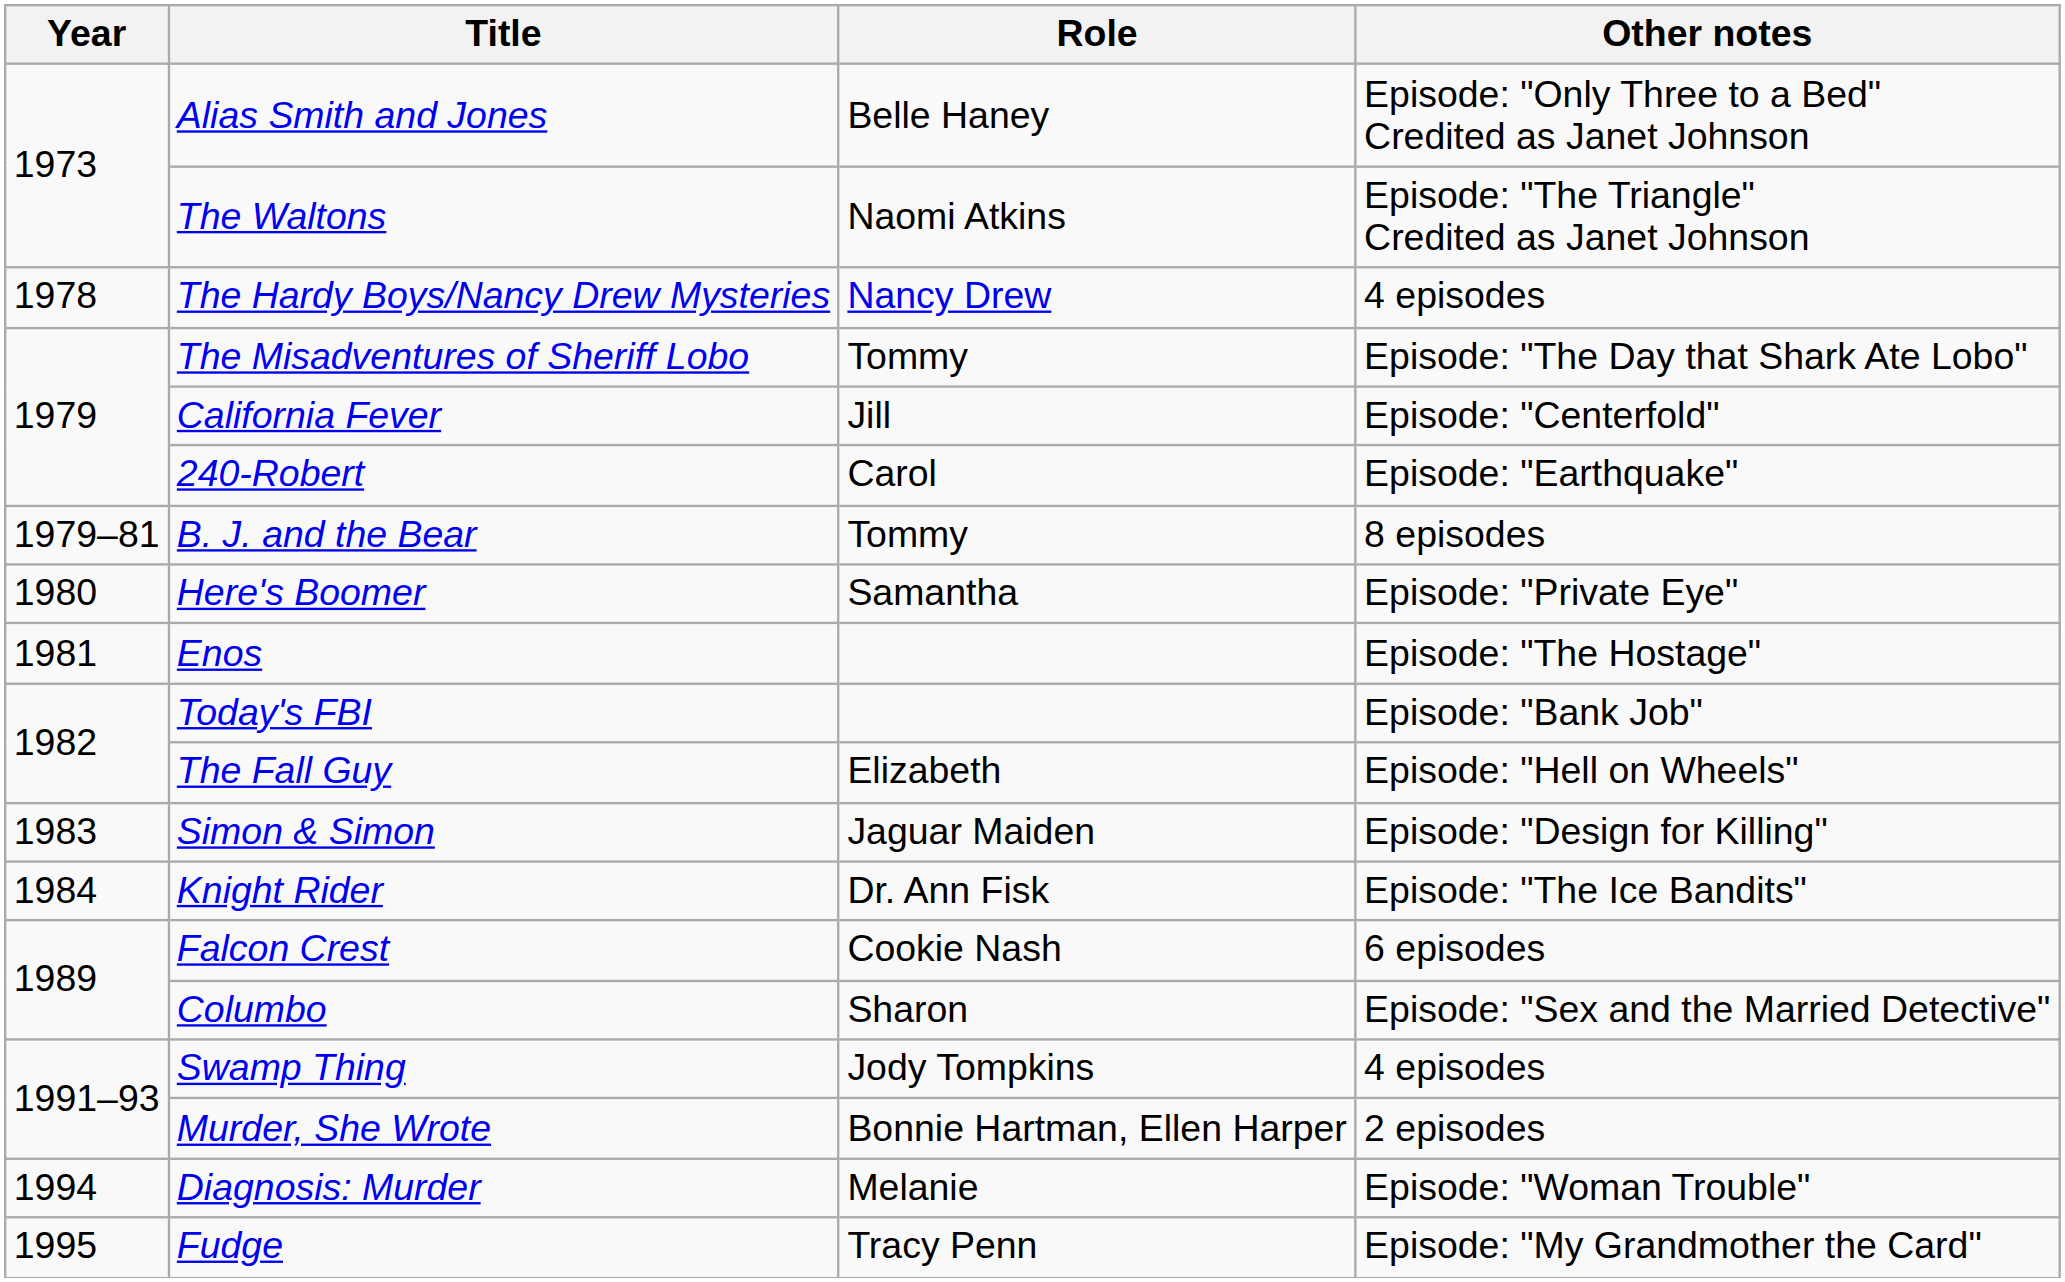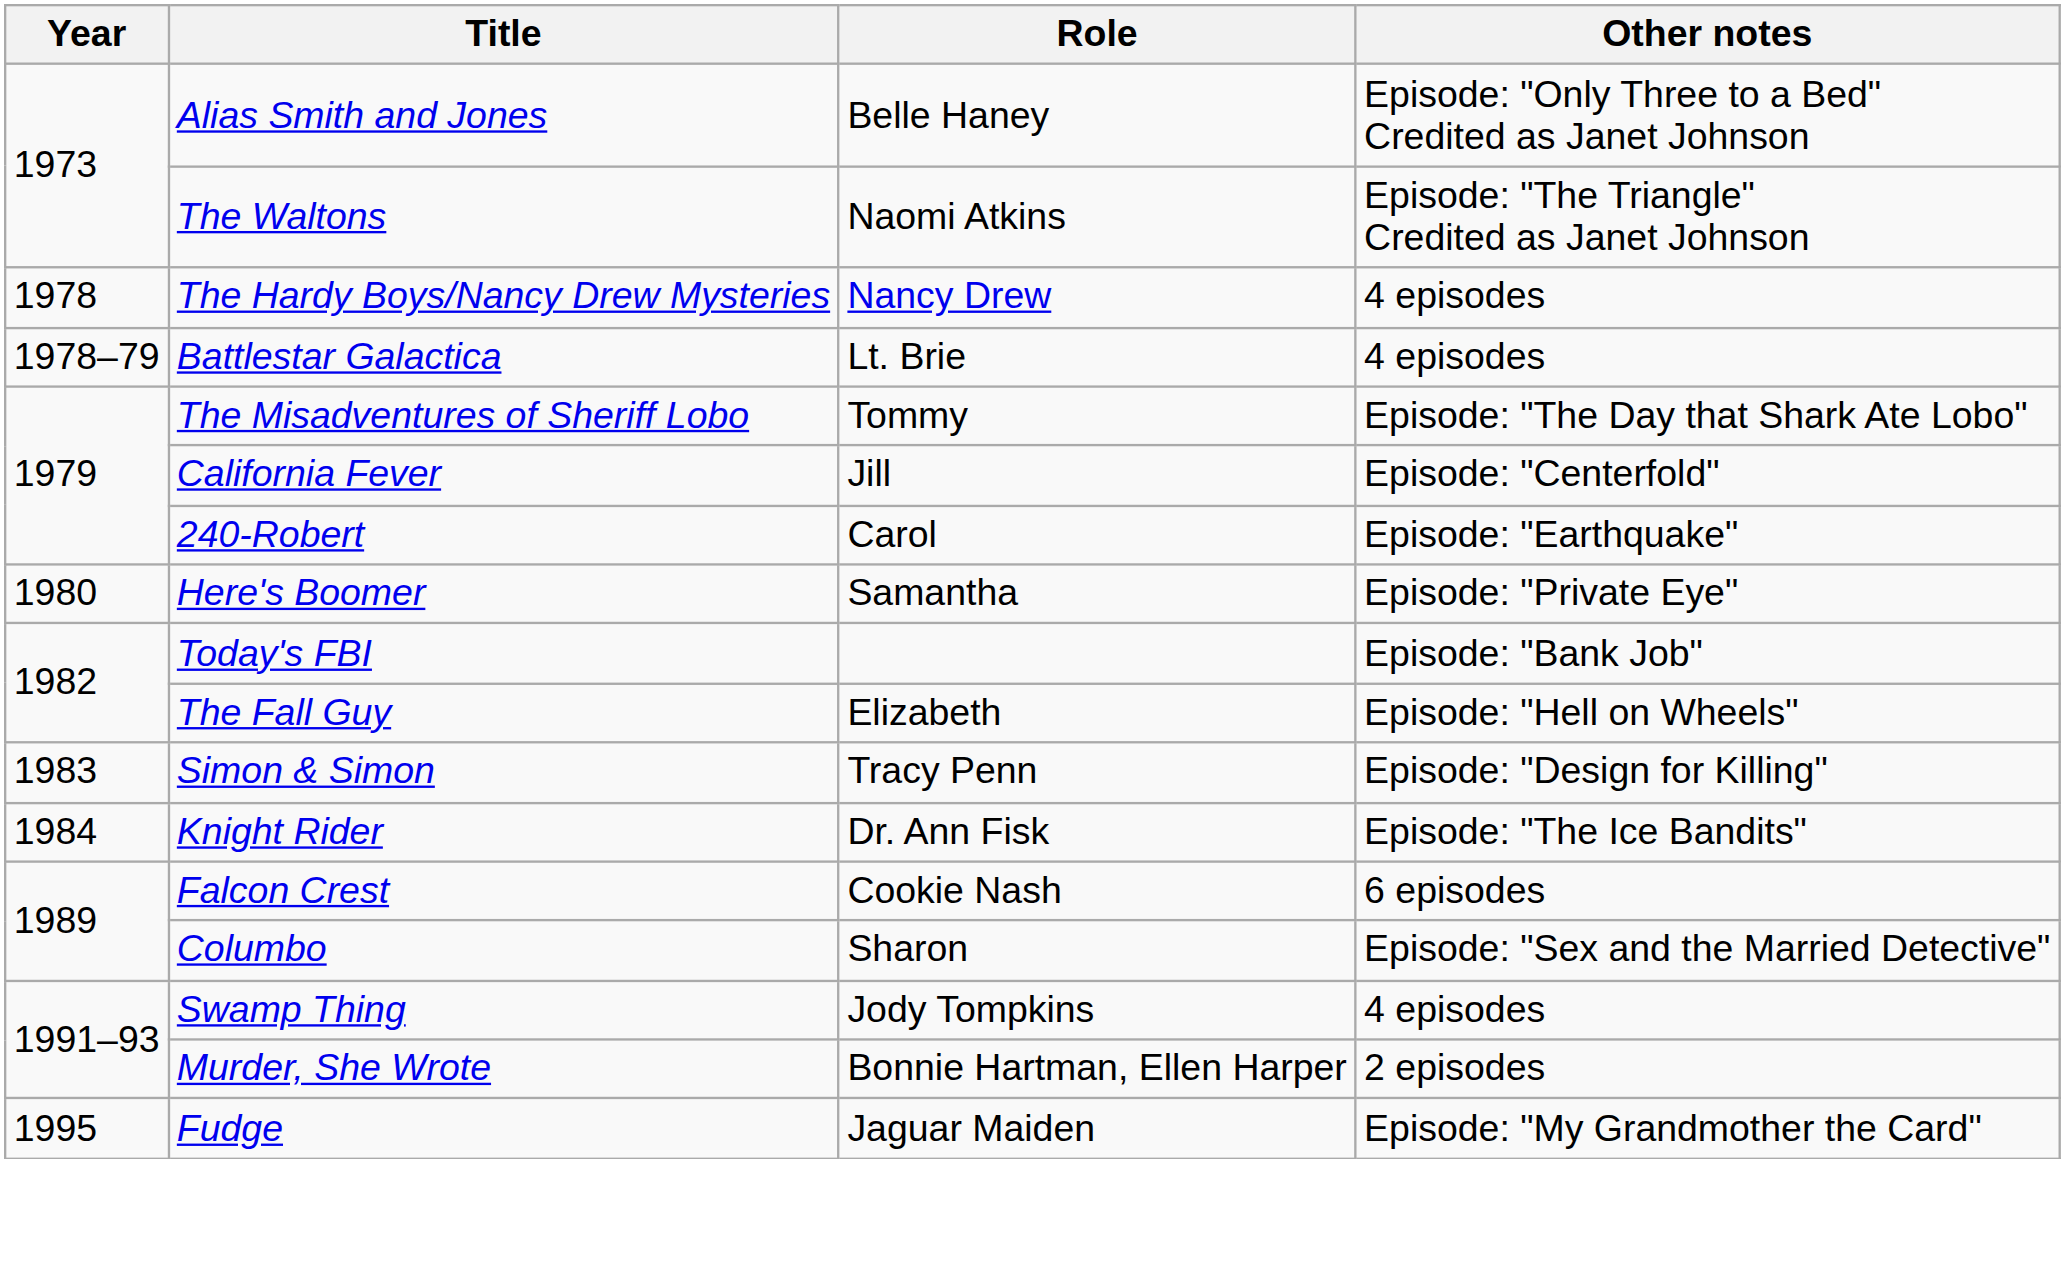 <table class="wikitable">
 <tr>
 <th>Year</th>
 <th>Title</th>
 <th>Role</th>
 <th>Other notes</th>
 </tr>
 <tr>
 <td rowspan="2">1973</td>
 <td><em><a href='#'>Alias Smith and Jones</a></em></td>
 <td>Belle Haney</td>
 <td>Episode: "Only Three to a Bed"<br>Credited as Janet Johnson</td>
 </tr>
 <tr>
 <td><em><a href='#'>The Waltons</a></em></td>
 <td>Naomi Atkins</td>
 <td>Episode: "The Triangle"<br>Credited as Janet Johnson</td>
 </tr>
 <tr>
 <td>1978</td>
 <td><em><a href='#'>The Hardy Boys/Nancy Drew Mysteries</a></em></td>
 <td><a href='#'>Nancy Drew</a></td>
 <td>4 episodes</td>
 </tr>
 <tr>
+<td>1978–79</td>
+<td><em><a href='#'>Battlestar Galactica</a></em></td>
+<td>Lt. Brie</td>
+<td>4 episodes</td>
+</tr>
+<tr>
 <td rowspan="3">1979</td>
 <td><em><a href='#'>The Misadventures of Sheriff Lobo</a></em></td>
 <td>Tommy</td>
 <td>Episode: "The Day that Shark Ate Lobo"</td>
 </tr>
 <tr>
 <td><em><a href='#'>California Fever</a></em></td>
 <td>Jill</td>
 <td>Episode: "Centerfold"</td>
 </tr>
 <tr>
 <td><em><a href='#'>240-Robert</a></em></td>
 <td>Carol</td>
 <td>Episode: "Earthquake"</td>
 </tr>
 <tr>
-<td>1979–81</td>
-<td><em><a href='#'>B. J. and the Bear</a></em></td>
-<td>Tommy</td>
-<td>8 episodes</td>
-</tr>
-<tr>
 <td>1980</td>
 <td><em><a href='#'>Here's Boomer</a></em></td>
 <td>Samantha</td>
 <td>Episode: "Private Eye"</td>
-</tr>
-<tr>
-<td>1981</td>
-<td><em><a href='#'>Enos</a></em></td>
-<td></td>
-<td>Episode: "The Hostage"</td>
 </tr>
 <tr>
 <td rowspan="2">1982</td>
 <td><em><a href='#'>Today's FBI</a></em></td>
 <td></td>
 <td>Episode: "Bank Job"</td>
 </tr>
 <tr>
 <td><em><a href='#'>The Fall Guy</a></em></td>
 <td>Elizabeth</td>
 <td>Episode: "Hell on Wheels"</td>
 </tr>
 <tr>
 <td>1983</td>
 <td><em><a href='#'>Simon & Simon</a></em></td>
-<td>Jaguar Maiden</td>
+<td>Tracy Penn</td>
 <td>Episode: "Design for Killing"</td>
 </tr>
 <tr>
 <td>1984</td>
 <td><em><a href='#'>Knight Rider</a></em></td>
 <td>Dr. Ann Fisk</td>
 <td>Episode: "The Ice Bandits"</td>
 </tr>
 <tr>
 <td rowspan="2">1989</td>
 <td><em><a href='#'>Falcon Crest</a></em></td>
 <td>Cookie Nash</td>
 <td>6 episodes</td>
 </tr>
 <tr>
 <td><em><a href='#'>Columbo</a></em></td>
 <td>Sharon</td>
 <td>Episode: "Sex and the Married Detective"</td>
 </tr>
 <tr>
 <td rowspan="2">1991–93</td>
 <td><em><a href='#'>Swamp Thing</a></em></td>
 <td>Jody Tompkins</td>
 <td>4 episodes</td>
 </tr>
 <tr>
 <td><em><a href='#'>Murder, She Wrote</a></em></td>
 <td>Bonnie Hartman, Ellen Harper</td>
 <td>2 episodes</td>
 </tr>
 <tr>
-<td>1994</td>
-<td><em><a href='#'>Diagnosis: Murder</a></em></td>
-<td>Melanie</td>
-<td>Episode: "Woman Trouble"</td>
-</tr>
-<tr>
 <td>1995</td>
 <td><em><a href='#'>Fudge</a></em></td>
-<td>Tracy Penn</td>
+<td>Jaguar Maiden</td>
 <td>Episode: "My Grandmother the Card"</td>
 </tr>
 </table>
